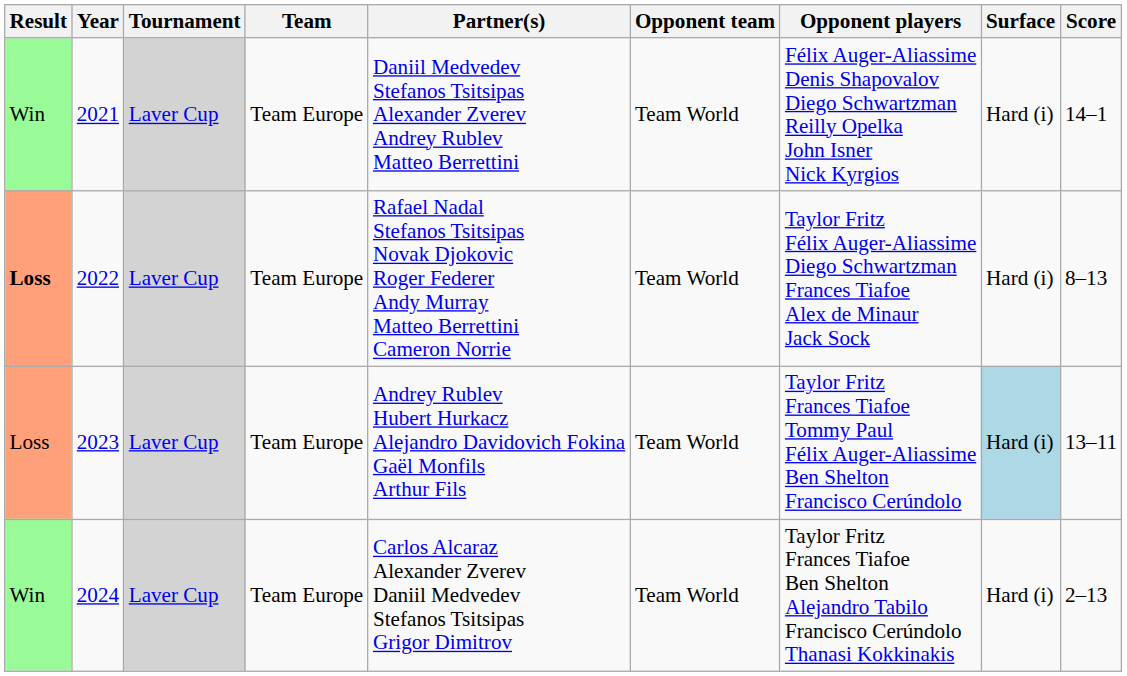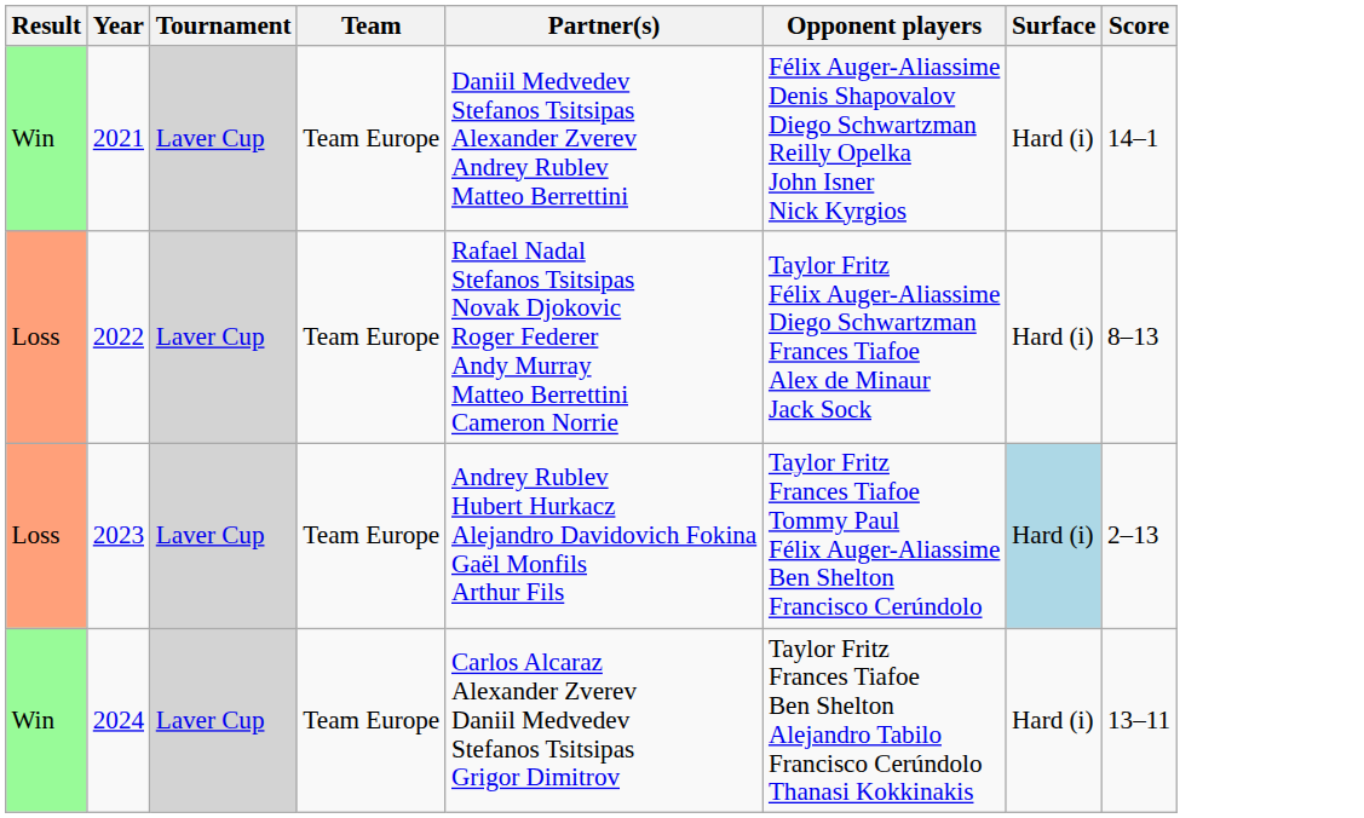 <table class="sortable wikitable">
 <tr>
 <th>Result</th>
 <th>Year</th>
 <th>Tournament</th>
 <th class="unsortable">Team</th>
 <th class="unsortable">Partner(s)</th>
-<th class="unsortable">Opponent team</th>
 <th class="unsortable">Opponent players</th>
 <th>Surface</th>
 <th class="unsortable">Score</th>
 </tr>
 <tr>
 <td bgcolor=98FB98>Win</td>
 <td><a href='#'>2021</a></td>
 <td bgcolor=D3D3D3><a href='#'>Laver Cup</a></td>
 <td> Team Europe</td>
 <td><a href='#'>Daniil Medvedev</a><br><a href='#'>Stefanos Tsitsipas</a><br><a href='#'>Alexander Zverev</a><br><a href='#'>Andrey Rublev</a><br><a href='#'>Matteo Berrettini</a></td>
-<td> Team World</td>
 <td><a href='#'>Félix Auger-Aliassime</a><br><a href='#'>Denis Shapovalov</a><br><a href='#'>Diego Schwartzman</a><br><a href='#'>Reilly Opelka</a><br><a href='#'>John Isner</a><br><a href='#'>Nick Kyrgios</a></td>
 <td>Hard (i)</td>
 <td>14–1</td>
 </tr>
 <tr>
-<td bgcolor=FFA07A><strong>Loss</strong></td>
+<td bgcolor=FFA07A>Loss</td>
 <td><a href='#'>2022</a></td>
 <td bgcolor=D3D3D3><a href='#'>Laver Cup</a></td>
 <td> Team Europe</td>
 <td><a href='#'>Rafael Nadal</a><br><a href='#'>Stefanos Tsitsipas</a><br><a href='#'>Novak Djokovic</a><br><a href='#'>Roger Federer</a><br><a href='#'>Andy Murray</a><br><a href='#'>Matteo Berrettini</a><br><a href='#'>Cameron Norrie</a></td>
-<td> Team World</td>
 <td><a href='#'>Taylor Fritz</a><br><a href='#'>Félix Auger-Aliassime</a><br><a href='#'>Diego Schwartzman</a><br><a href='#'>Frances Tiafoe</a><br><a href='#'>Alex de Minaur</a><br><a href='#'>Jack Sock</a></td>
 <td>Hard (i)</td>
 <td>8–13</td>
 </tr>
 <tr>
 <td bgcolor=FFA07A>Loss</td>
 <td><a href='#'>2023</a></td>
 <td bgcolor=D3D3D3><a href='#'>Laver Cup</a></td>
 <td> Team Europe</td>
 <td><a href='#'>Andrey Rublev</a><br><a href='#'>Hubert Hurkacz</a><br><a href='#'>Alejandro Davidovich Fokina</a><br><a href='#'>Gaël Monfils</a><br><a href='#'>Arthur Fils</a></td>
-<td> Team World</td>
 <td><a href='#'>Taylor Fritz</a><br><a href='#'>Frances Tiafoe</a><br><a href='#'>Tommy Paul</a><br><a href='#'>Félix Auger-Aliassime</a><br><a href='#'>Ben Shelton</a><br><a href='#'>Francisco Cerúndolo</a></td>
 <td style="background: lightblue;">Hard (i)</td>
-<td>13–11</td>
+<td>2–13</td>
 </tr>
 <tr>
 <td bgcolor=98FB98>Win</td>
 <td><a href='#'>2024</a></td>
 <td bgcolor=D3D3D3><a href='#'>Laver Cup</a></td>
 <td> Team Europe</td>
 <td><a href='#'>Carlos Alcaraz</a><br>Alexander Zverev<br>Daniil Medvedev<br>Stefanos Tsitsipas<br><a href='#'>Grigor Dimitrov</a></td>
-<td> Team World</td>
 <td>Taylor Fritz<br>Frances Tiafoe<br>Ben Shelton<br><a href='#'>Alejandro Tabilo</a><br>Francisco Cerúndolo<br><a href='#'>Thanasi Kokkinakis</a></td>
 <td>Hard (i)</td>
-<td>2–13</td>
+<td>13–11</td>
 </tr>
 </table>
